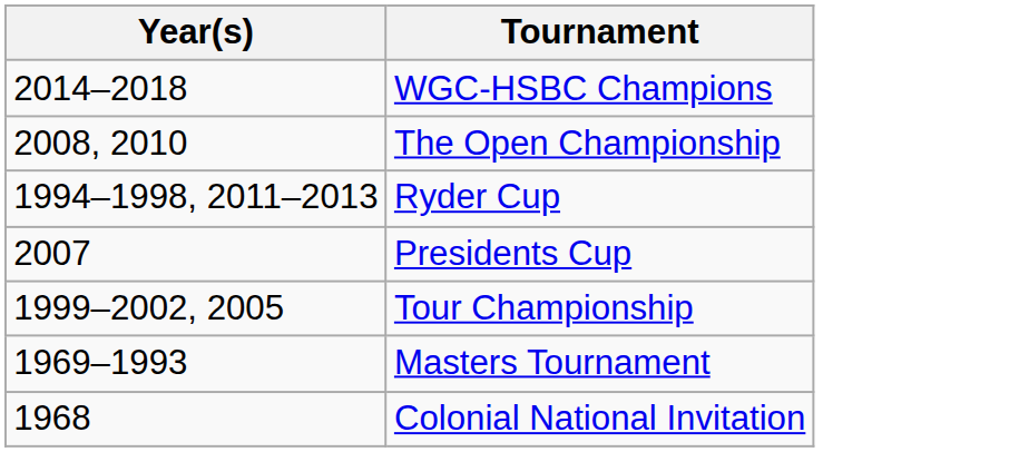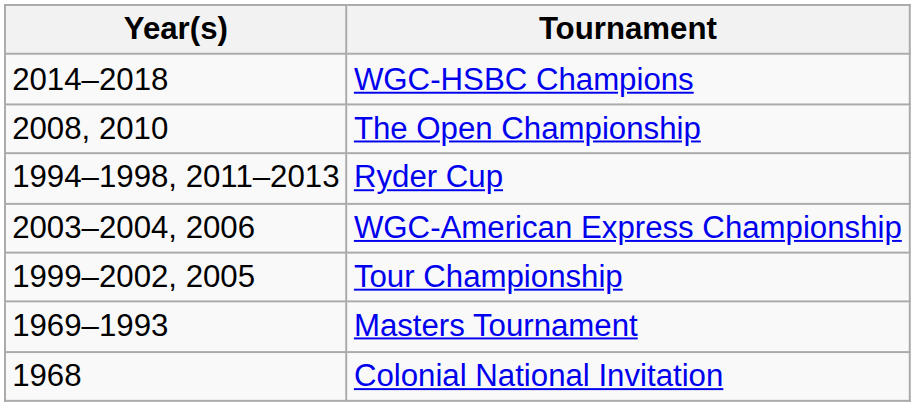 <table class=wikitable>
 <tr>
 <th>Year(s)</th>
 <th>Tournament</th>
 </tr>
 <tr>
 <td>2014–2018</td>
 <td><a href='#'>WGC-HSBC Champions</a></td>
 </tr>
 <tr>
 <td>2008, 2010</td>
 <td><a href='#'>The Open Championship</a></td>
 </tr>
 <tr>
 <td>1994–1998, 2011–2013</td>
 <td><a href='#'>Ryder Cup</a></td>
 </tr>
 <tr>
-<td>2007</td>
-<td><a href='#'>Presidents Cup</a></td>
+<td>2003–2004, 2006</td>
+<td><a href='#'>WGC-American Express Championship</a></td>
 </tr>
 <tr>
 <td>1999–2002, 2005</td>
 <td><a href='#'>Tour Championship</a></td>
 </tr>
 <tr>
 <td>1969–1993</td>
 <td><a href='#'>Masters Tournament</a></td>
 </tr>
 <tr>
 <td>1968</td>
 <td><a href='#'>Colonial National Invitation</a></td>
 </tr>
 </table>
